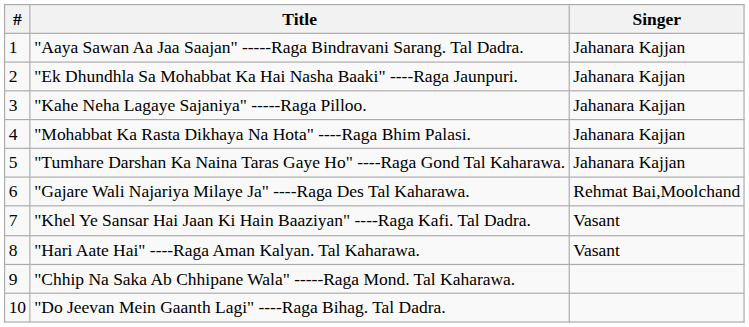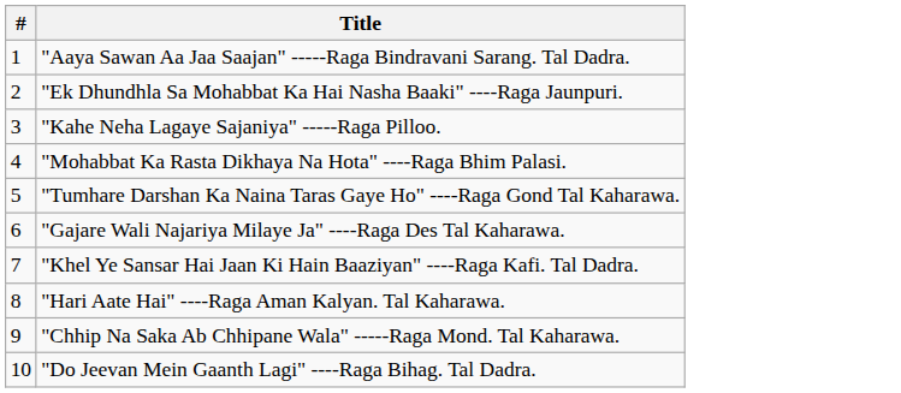 <table class="wikitable" style="font-size:95%;">
 <tr>
 <th>#</th>
 <th>Title</th>
-<th>Singer</th>
 </tr>
 <tr>
 <td>1</td>
 <td>"Aaya Sawan Aa Jaa Saajan" -----Raga Bindravani Sarang. Tal Dadra.</td>
-<td>Jahanara Kajjan</td>
 </tr>
 <tr>
 <td>2</td>
 <td>"Ek Dhundhla Sa Mohabbat Ka Hai Nasha Baaki"  ----Raga Jaunpuri.</td>
-<td>Jahanara Kajjan</td>
 </tr>
 <tr>
 <td>3</td>
 <td>"Kahe Neha Lagaye Sajaniya" -----Raga Pilloo.</td>
-<td>Jahanara Kajjan</td>
 </tr>
 <tr>
 <td>4</td>
 <td>"Mohabbat Ka Rasta Dikhaya Na Hota" ----Raga Bhim Palasi.</td>
-<td>Jahanara Kajjan</td>
 </tr>
 <tr>
 <td>5</td>
 <td>"Tumhare Darshan Ka Naina Taras Gaye Ho" ----Raga Gond Tal Kaharawa.</td>
-<td>Jahanara Kajjan</td>
 </tr>
 <tr>
 <td>6</td>
 <td>"Gajare Wali Najariya Milaye Ja" ----Raga Des Tal Kaharawa.</td>
-<td>Rehmat Bai,Moolchand</td>
 </tr>
 <tr>
 <td>7</td>
 <td>"Khel Ye Sansar Hai Jaan Ki Hain Baaziyan" ----Raga Kafi. Tal Dadra.</td>
-<td>Vasant</td>
 </tr>
 <tr>
 <td>8</td>
 <td>"Hari Aate Hai" ----Raga Aman Kalyan. Tal Kaharawa.</td>
-<td>Vasant</td>
 </tr>
 <tr>
 <td>9</td>
 <td>"Chhip Na Saka Ab Chhipane Wala" -----Raga Mond. Tal Kaharawa.</td>
-<td></td>
 </tr>
 <tr>
 <td>10</td>
 <td>"Do Jeevan Mein Gaanth Lagi" ----Raga Bihag. Tal Dadra.</td>
-<td></td>
 </tr>
 </table>
